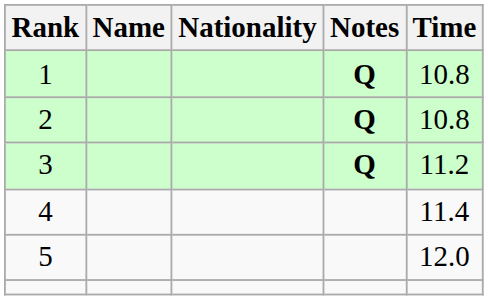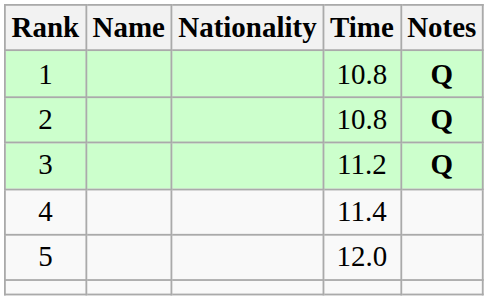 <table class="wikitable sortable" style="text-align:center">
 <tr>
 <th>Rank</th>
 <th>Name</th>
 <th>Nationality</th>
+<th>Time</th>
 <th>Notes</th>
-<th>Time</th>
 </tr>
 <tr bgcolor=ccffcc>
 <td>1</td>
 <td align=left></td>
 <td align=left></td>
+<td>10.8</td>
 <td><strong>Q</strong></td>
-<td>10.8</td>
 </tr>
 <tr bgcolor=ccffcc>
 <td>2</td>
 <td align=left></td>
 <td align=left></td>
+<td>10.8</td>
 <td><strong>Q</strong></td>
-<td>10.8</td>
 </tr>
 <tr bgcolor=ccffcc>
 <td>3</td>
 <td align=left></td>
 <td align=left></td>
+<td>11.2</td>
 <td><strong>Q</strong></td>
-<td>11.2</td>
 </tr>
 <tr>
 <td>4</td>
 <td align=left></td>
 <td align=left></td>
+<td>11.4</td>
 <td></td>
-<td>11.4</td>
 </tr>
 <tr>
 <td>5</td>
 <td align=left></td>
 <td align=left></td>
+<td>12.0</td>
 <td></td>
-<td>12.0</td>
 </tr>
 <tr>
 <td></td>
 <td align=left></td>
 <td align=left></td>
 <td></td>
 <td></td>
 </tr>
 </table>
